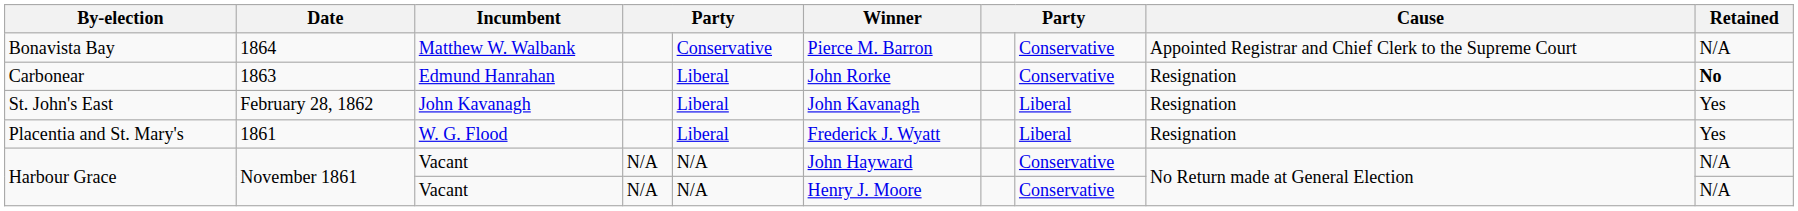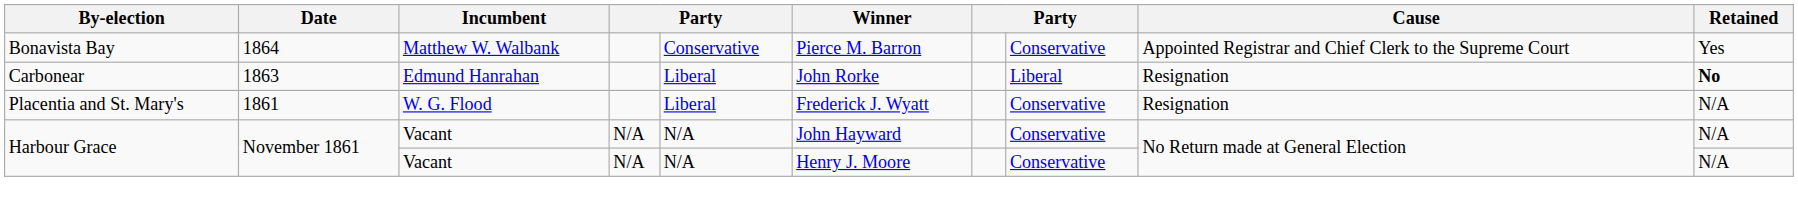 <table class=wikitable style="width:100%">
 <tr>
 <th>By-election</th>
 <th>Date</th>
 <th>Incumbent</th>
 <th colspan=2>Party</th>
 <th>Winner</th>
 <th colspan=2>Party</th>
 <th>Cause</th>
 <th>Retained</th>
 </tr>
 <tr>
 <td>Bonavista Bay</td>
 <td>1864</td>
 <td><a href='#'>Matthew W. Walbank</a></td>
 <td>    </td>
 <td><a href='#'>Conservative</a></td>
 <td><a href='#'>Pierce M. Barron</a></td>
 <td>    </td>
 <td><a href='#'>Conservative</a></td>
 <td>Appointed Registrar and Chief Clerk to the Supreme Court</td>
-<td>N/A</td>
+<td>Yes</td>
 </tr>
 <tr>
 <td>Carbonear</td>
 <td>1863</td>
 <td><a href='#'>Edmund Hanrahan</a></td>
 <td>    </td>
 <td><a href='#'>Liberal</a></td>
 <td><a href='#'>John Rorke</a></td>
 <td>    </td>
-<td><a href='#'>Conservative</a></td>
+<td><a href='#'>Liberal</a></td>
 <td>Resignation</td>
 <td><strong>No</strong></td>
-</tr>
-<tr>
-<td>St. John's East</td>
-<td>February 28, 1862</td>
-<td><a href='#'>John Kavanagh</a></td>
-<td>    </td>
-<td><a href='#'>Liberal</a></td>
-<td><a href='#'>John Kavanagh</a></td>
-<td>    </td>
-<td><a href='#'>Liberal</a></td>
-<td>Resignation</td>
-<td>Yes</td>
 </tr>
 <tr>
 <td>Placentia and St. Mary's</td>
 <td>1861</td>
 <td><a href='#'>W. G. Flood</a></td>
 <td>    </td>
 <td><a href='#'>Liberal</a></td>
 <td><a href='#'>Frederick J. Wyatt</a></td>
 <td>    </td>
-<td><a href='#'>Liberal</a></td>
+<td><a href='#'>Conservative</a></td>
 <td>Resignation</td>
-<td>Yes</td>
+<td>N/A</td>
 </tr>
 <tr>
 <td rowspan=2>Harbour Grace</td>
 <td rowspan=2>November 1861</td>
 <td>Vacant</td>
 <td>N/A</td>
 <td>N/A</td>
 <td><a href='#'>John Hayward</a></td>
 <td>    </td>
 <td><a href='#'>Conservative</a></td>
 <td rowspan=2>No Return made at General Election</td>
 <td>N/A</td>
 </tr>
 <tr>
 <td>Vacant</td>
 <td>N/A</td>
 <td>N/A</td>
 <td><a href='#'>Henry J. Moore</a></td>
 <td>    </td>
 <td><a href='#'>Conservative</a></td>
 <td>N/A</td>
 </tr>
 </table>
